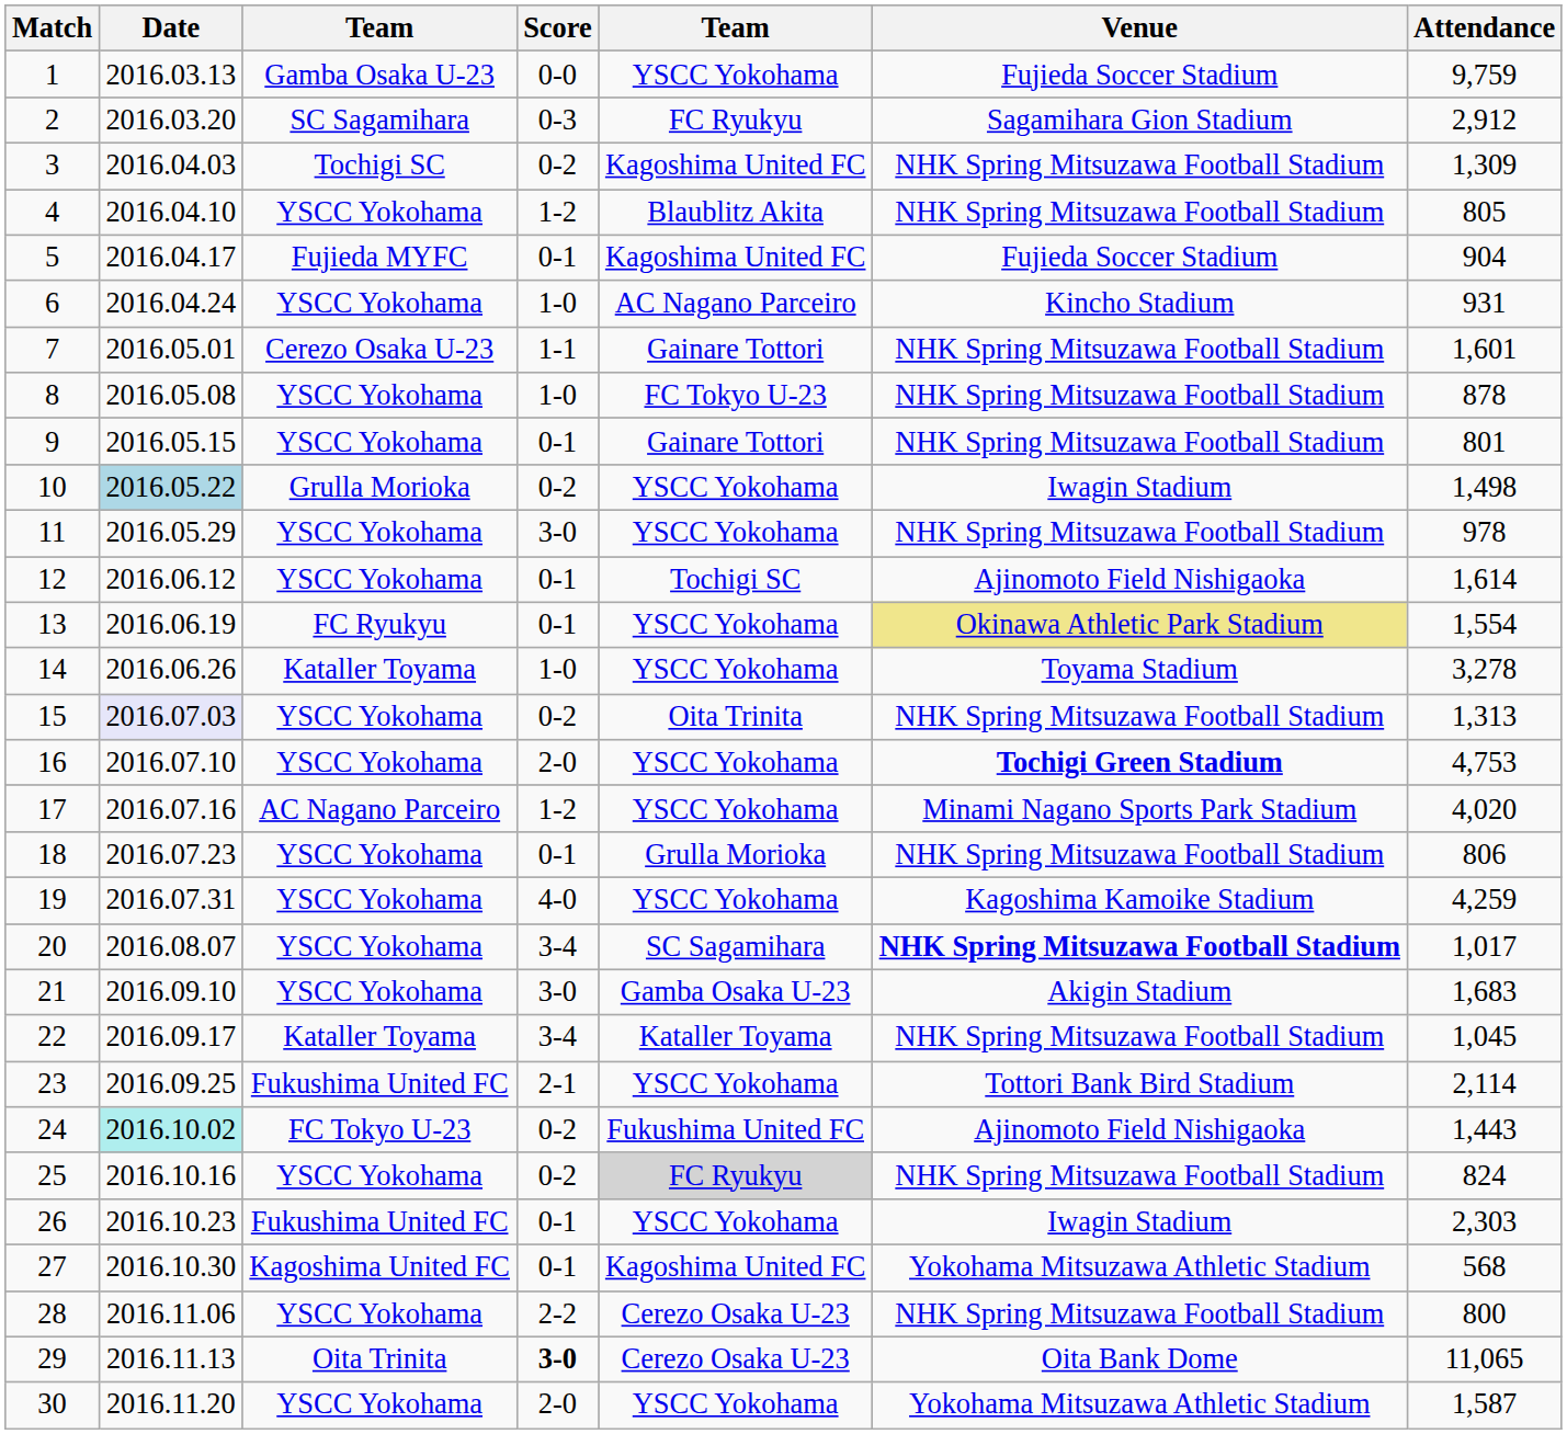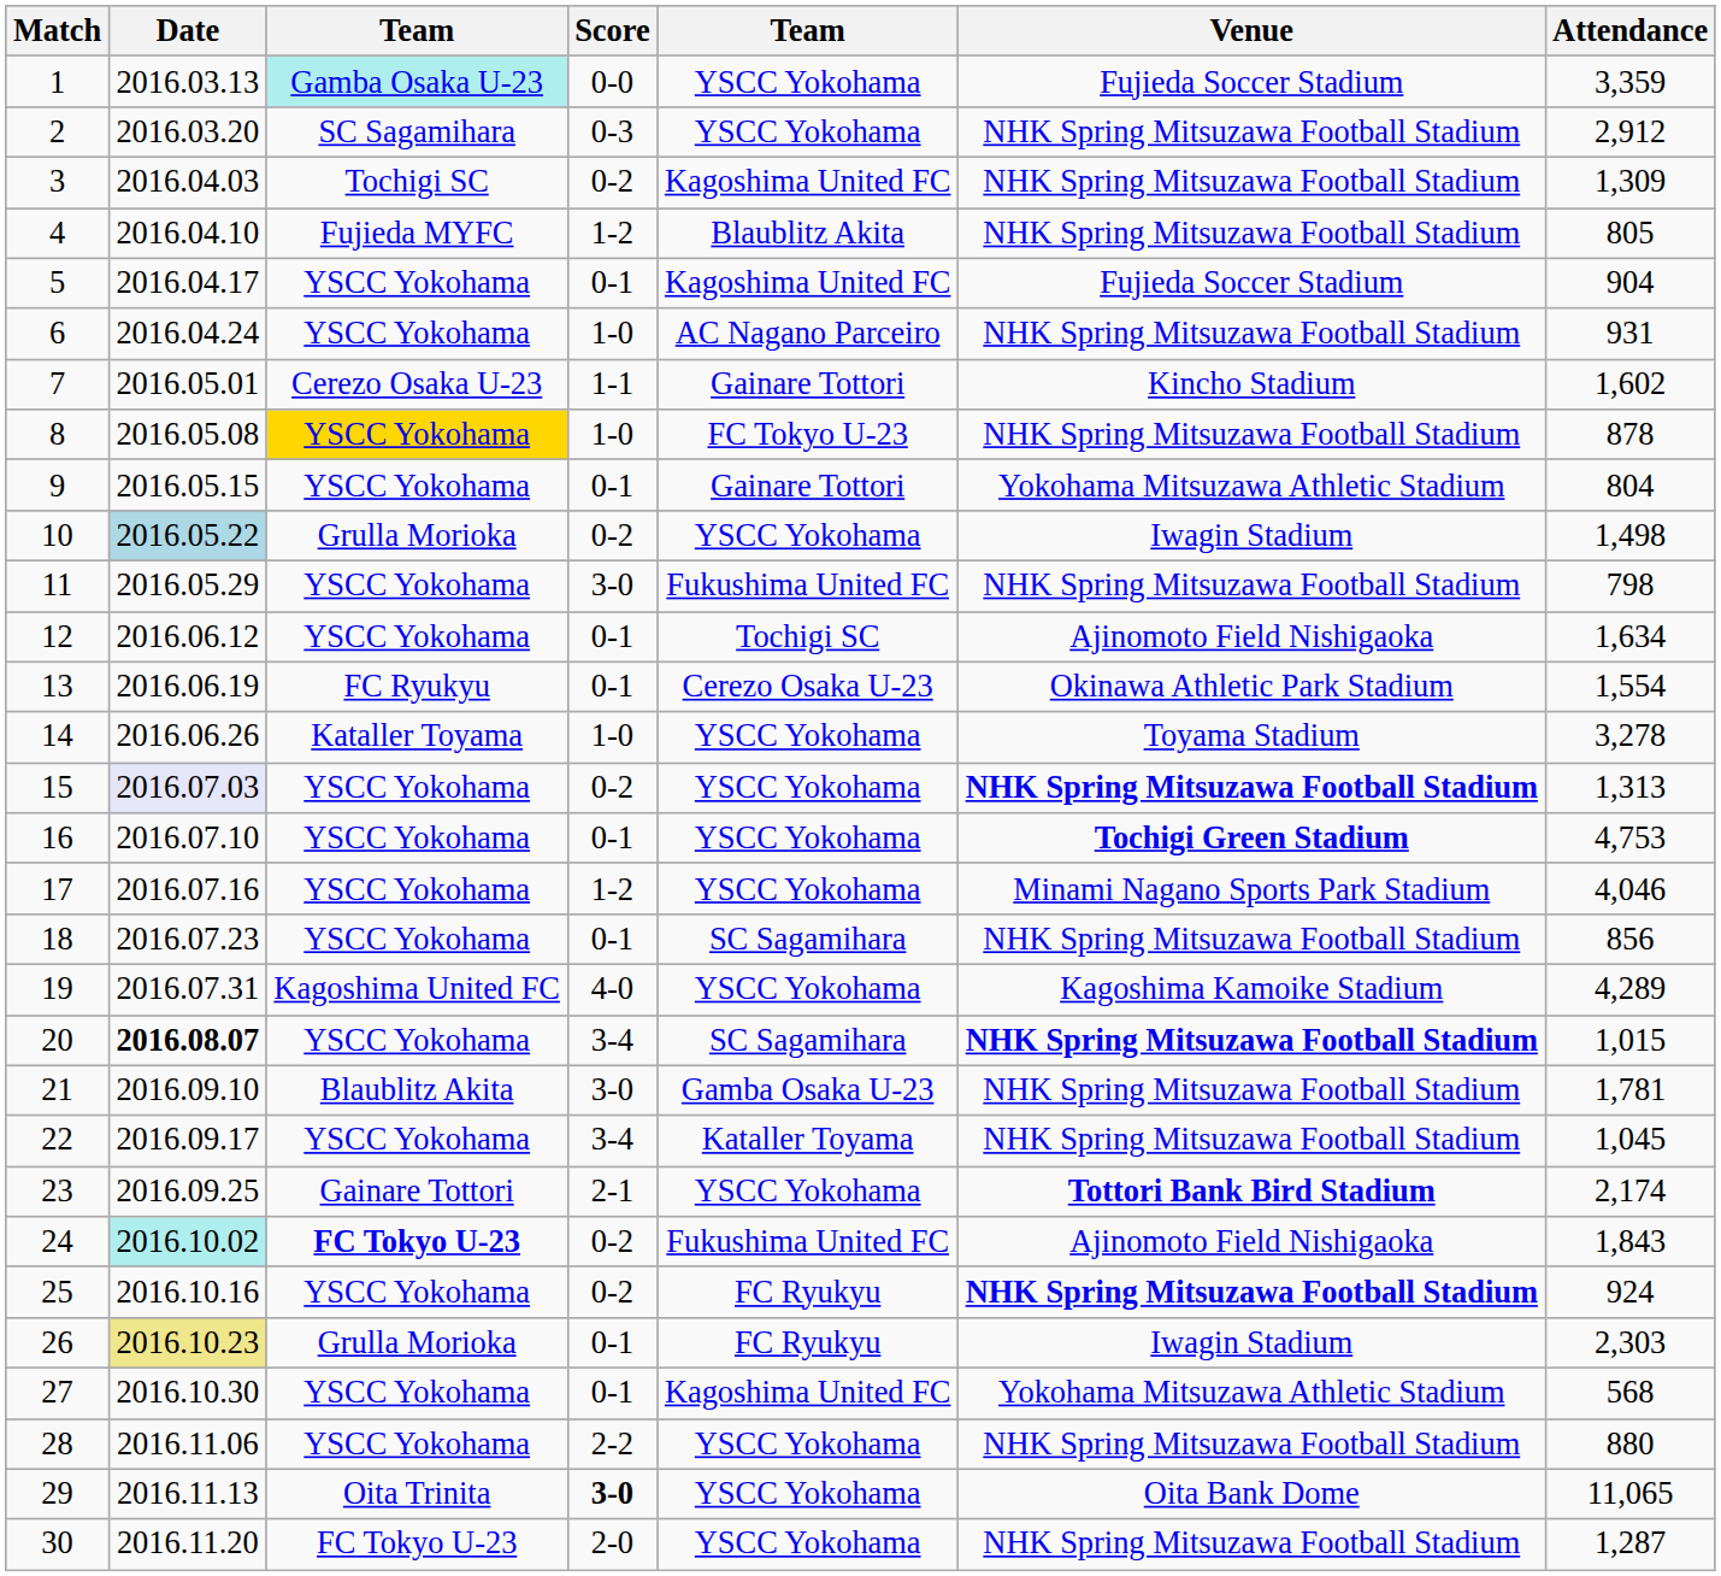 <table class="wikitable" style="text-align:center;">
 <tr>
 <th>Match</th>
 <th>Date</th>
 <th>Team</th>
 <th>Score</th>
 <th>Team</th>
 <th>Venue</th>
 <th>Attendance</th>
 </tr>
 <tr>
 <td>1</td>
 <td>2016.03.13</td>
-<td><a href='#'>Gamba Osaka U-23</a></td>
+<td style="background: paleturquoise;"><a href='#'>Gamba Osaka U-23</a></td>
 <td>0-0</td>
 <td><a href='#'>YSCC Yokohama</a></td>
 <td><a href='#'>Fujieda Soccer Stadium</a></td>
-<td>9,759</td>
+<td>3,359</td>
 </tr>
 <tr>
 <td>2</td>
 <td>2016.03.20</td>
 <td><a href='#'>SC Sagamihara</a></td>
 <td>0-3</td>
-<td><a href='#'>FC Ryukyu</a></td>
-<td><a href='#'>Sagamihara Gion Stadium</a></td>
+<td><a href='#'>YSCC Yokohama</a></td>
+<td><a href='#'>NHK Spring Mitsuzawa Football Stadium</a></td>
 <td>2,912</td>
 </tr>
 <tr>
 <td>3</td>
 <td>2016.04.03</td>
 <td><a href='#'>Tochigi SC</a></td>
 <td>0-2</td>
 <td><a href='#'>Kagoshima United FC</a></td>
 <td><a href='#'>NHK Spring Mitsuzawa Football Stadium</a></td>
 <td>1,309</td>
 </tr>
 <tr>
 <td>4</td>
 <td>2016.04.10</td>
-<td><a href='#'>YSCC Yokohama</a></td>
+<td><a href='#'>Fujieda MYFC</a></td>
 <td>1-2</td>
 <td><a href='#'>Blaublitz Akita</a></td>
 <td><a href='#'>NHK Spring Mitsuzawa Football Stadium</a></td>
 <td>805</td>
 </tr>
 <tr>
 <td>5</td>
 <td>2016.04.17</td>
-<td><a href='#'>Fujieda MYFC</a></td>
+<td><a href='#'>YSCC Yokohama</a></td>
 <td>0-1</td>
 <td><a href='#'>Kagoshima United FC</a></td>
 <td><a href='#'>Fujieda Soccer Stadium</a></td>
 <td>904</td>
 </tr>
 <tr>
 <td>6</td>
 <td>2016.04.24</td>
 <td><a href='#'>YSCC Yokohama</a></td>
 <td>1-0</td>
 <td><a href='#'>AC Nagano Parceiro</a></td>
-<td><a href='#'>Kincho Stadium</a></td>
+<td><a href='#'>NHK Spring Mitsuzawa Football Stadium</a></td>
 <td>931</td>
 </tr>
 <tr>
 <td>7</td>
 <td>2016.05.01</td>
 <td><a href='#'>Cerezo Osaka U-23</a></td>
 <td>1-1</td>
 <td><a href='#'>Gainare Tottori</a></td>
-<td><a href='#'>NHK Spring Mitsuzawa Football Stadium</a></td>
-<td>1,601</td>
+<td><a href='#'>Kincho Stadium</a></td>
+<td>1,602</td>
 </tr>
 <tr>
 <td>8</td>
 <td>2016.05.08</td>
-<td><a href='#'>YSCC Yokohama</a></td>
+<td style="background: gold;"><a href='#'>YSCC Yokohama</a></td>
 <td>1-0</td>
 <td><a href='#'>FC Tokyo U-23</a></td>
 <td><a href='#'>NHK Spring Mitsuzawa Football Stadium</a></td>
 <td>878</td>
 </tr>
 <tr>
 <td>9</td>
 <td>2016.05.15</td>
 <td><a href='#'>YSCC Yokohama</a></td>
 <td>0-1</td>
 <td><a href='#'>Gainare Tottori</a></td>
-<td><a href='#'>NHK Spring Mitsuzawa Football Stadium</a></td>
-<td>801</td>
+<td><a href='#'>Yokohama Mitsuzawa Athletic Stadium</a></td>
+<td>804</td>
 </tr>
 <tr>
 <td>10</td>
 <td style="background: lightblue;">2016.05.22</td>
 <td><a href='#'>Grulla Morioka</a></td>
 <td>0-2</td>
 <td><a href='#'>YSCC Yokohama</a></td>
 <td><a href='#'>Iwagin Stadium</a></td>
 <td>1,498</td>
 </tr>
 <tr>
 <td>11</td>
 <td>2016.05.29</td>
 <td><a href='#'>YSCC Yokohama</a></td>
 <td>3-0</td>
-<td><a href='#'>YSCC Yokohama</a></td>
+<td><a href='#'>Fukushima United FC</a></td>
 <td><a href='#'>NHK Spring Mitsuzawa Football Stadium</a></td>
-<td>978</td>
+<td>798</td>
 </tr>
 <tr>
 <td>12</td>
 <td>2016.06.12</td>
 <td><a href='#'>YSCC Yokohama</a></td>
 <td>0-1</td>
 <td><a href='#'>Tochigi SC</a></td>
 <td><a href='#'>Ajinomoto Field Nishigaoka</a></td>
-<td>1,614</td>
+<td>1,634</td>
 </tr>
 <tr>
 <td>13</td>
 <td>2016.06.19</td>
 <td><a href='#'>FC Ryukyu</a></td>
 <td>0-1</td>
-<td><a href='#'>YSCC Yokohama</a></td>
-<td style="background: khaki;"><a href='#'>Okinawa Athletic Park Stadium</a></td>
+<td><a href='#'>Cerezo Osaka U-23</a></td>
+<td><a href='#'>Okinawa Athletic Park Stadium</a></td>
 <td>1,554</td>
 </tr>
 <tr>
 <td>14</td>
 <td>2016.06.26</td>
 <td><a href='#'>Kataller Toyama</a></td>
 <td>1-0</td>
 <td><a href='#'>YSCC Yokohama</a></td>
 <td><a href='#'>Toyama Stadium</a></td>
 <td>3,278</td>
 </tr>
 <tr>
 <td>15</td>
 <td style="background: lavender;">2016.07.03</td>
 <td><a href='#'>YSCC Yokohama</a></td>
 <td>0-2</td>
-<td><a href='#'>Oita Trinita</a></td>
-<td><a href='#'>NHK Spring Mitsuzawa Football Stadium</a></td>
+<td><a href='#'>YSCC Yokohama</a></td>
+<td><strong><a href='#'>NHK Spring Mitsuzawa Football Stadium</a></strong></td>
 <td>1,313</td>
 </tr>
 <tr>
 <td>16</td>
 <td>2016.07.10</td>
 <td><a href='#'>YSCC Yokohama</a></td>
-<td>2-0</td>
+<td>0-1</td>
 <td><a href='#'>YSCC Yokohama</a></td>
 <td><strong><a href='#'>Tochigi Green Stadium</a></strong></td>
 <td>4,753</td>
 </tr>
 <tr>
 <td>17</td>
 <td>2016.07.16</td>
-<td><a href='#'>AC Nagano Parceiro</a></td>
+<td><a href='#'>YSCC Yokohama</a></td>
 <td>1-2</td>
 <td><a href='#'>YSCC Yokohama</a></td>
 <td><a href='#'>Minami Nagano Sports Park Stadium</a></td>
-<td>4,020</td>
+<td>4,046</td>
 </tr>
 <tr>
 <td>18</td>
 <td>2016.07.23</td>
 <td><a href='#'>YSCC Yokohama</a></td>
 <td>0-1</td>
-<td><a href='#'>Grulla Morioka</a></td>
+<td><a href='#'>SC Sagamihara</a></td>
 <td><a href='#'>NHK Spring Mitsuzawa Football Stadium</a></td>
-<td>806</td>
+<td>856</td>
 </tr>
 <tr>
 <td>19</td>
 <td>2016.07.31</td>
-<td><a href='#'>YSCC Yokohama</a></td>
+<td><a href='#'>Kagoshima United FC</a></td>
 <td>4-0</td>
 <td><a href='#'>YSCC Yokohama</a></td>
 <td><a href='#'>Kagoshima Kamoike Stadium</a></td>
-<td>4,259</td>
+<td>4,289</td>
 </tr>
 <tr>
 <td>20</td>
-<td>2016.08.07</td>
+<td><strong>2016.08.07</strong></td>
 <td><a href='#'>YSCC Yokohama</a></td>
 <td>3-4</td>
 <td><a href='#'>SC Sagamihara</a></td>
 <td><strong><a href='#'>NHK Spring Mitsuzawa Football Stadium</a></strong></td>
-<td>1,017</td>
+<td>1,015</td>
 </tr>
 <tr>
 <td>21</td>
 <td>2016.09.10</td>
-<td><a href='#'>YSCC Yokohama</a></td>
+<td><a href='#'>Blaublitz Akita</a></td>
 <td>3-0</td>
 <td><a href='#'>Gamba Osaka U-23</a></td>
-<td><a href='#'>Akigin Stadium</a></td>
-<td>1,683</td>
+<td><a href='#'>NHK Spring Mitsuzawa Football Stadium</a></td>
+<td>1,781</td>
 </tr>
 <tr>
 <td>22</td>
 <td>2016.09.17</td>
-<td><a href='#'>Kataller Toyama</a></td>
+<td><a href='#'>YSCC Yokohama</a></td>
 <td>3-4</td>
 <td><a href='#'>Kataller Toyama</a></td>
 <td><a href='#'>NHK Spring Mitsuzawa Football Stadium</a></td>
 <td>1,045</td>
 </tr>
 <tr>
 <td>23</td>
 <td>2016.09.25</td>
-<td><a href='#'>Fukushima United FC</a></td>
+<td><a href='#'>Gainare Tottori</a></td>
 <td>2-1</td>
 <td><a href='#'>YSCC Yokohama</a></td>
-<td><a href='#'>Tottori Bank Bird Stadium</a></td>
-<td>2,114</td>
+<td><strong><a href='#'>Tottori Bank Bird Stadium</a></strong></td>
+<td>2,174</td>
 </tr>
 <tr>
 <td>24</td>
 <td style="background: paleturquoise;">2016.10.02</td>
-<td><a href='#'>FC Tokyo U-23</a></td>
+<td><strong><a href='#'>FC Tokyo U-23</a></strong></td>
 <td>0-2</td>
 <td><a href='#'>Fukushima United FC</a></td>
 <td><a href='#'>Ajinomoto Field Nishigaoka</a></td>
-<td>1,443</td>
+<td>1,843</td>
 </tr>
 <tr>
 <td>25</td>
 <td>2016.10.16</td>
 <td><a href='#'>YSCC Yokohama</a></td>
 <td>0-2</td>
-<td style="background: lightgrey;"><a href='#'>FC Ryukyu</a></td>
-<td><a href='#'>NHK Spring Mitsuzawa Football Stadium</a></td>
-<td>824</td>
+<td><a href='#'>FC Ryukyu</a></td>
+<td><strong><a href='#'>NHK Spring Mitsuzawa Football Stadium</a></strong></td>
+<td>924</td>
 </tr>
 <tr>
 <td>26</td>
-<td>2016.10.23</td>
-<td><a href='#'>Fukushima United FC</a></td>
+<td style="background: khaki;">2016.10.23</td>
+<td><a href='#'>Grulla Morioka</a></td>
 <td>0-1</td>
-<td><a href='#'>YSCC Yokohama</a></td>
+<td><a href='#'>FC Ryukyu</a></td>
 <td><a href='#'>Iwagin Stadium</a></td>
 <td>2,303</td>
 </tr>
 <tr>
 <td>27</td>
 <td>2016.10.30</td>
-<td><a href='#'>Kagoshima United FC</a></td>
+<td><a href='#'>YSCC Yokohama</a></td>
 <td>0-1</td>
 <td><a href='#'>Kagoshima United FC</a></td>
 <td><a href='#'>Yokohama Mitsuzawa Athletic Stadium</a></td>
 <td>568</td>
 </tr>
 <tr>
 <td>28</td>
 <td>2016.11.06</td>
 <td><a href='#'>YSCC Yokohama</a></td>
 <td>2-2</td>
-<td><a href='#'>Cerezo Osaka U-23</a></td>
+<td><a href='#'>YSCC Yokohama</a></td>
 <td><a href='#'>NHK Spring Mitsuzawa Football Stadium</a></td>
-<td>800</td>
+<td>880</td>
 </tr>
 <tr>
 <td>29</td>
 <td>2016.11.13</td>
 <td><a href='#'>Oita Trinita</a></td>
 <td><strong>3-0</strong></td>
-<td><a href='#'>Cerezo Osaka U-23</a></td>
+<td><a href='#'>YSCC Yokohama</a></td>
 <td><a href='#'>Oita Bank Dome</a></td>
 <td>11,065</td>
 </tr>
 <tr>
 <td>30</td>
 <td>2016.11.20</td>
-<td><a href='#'>YSCC Yokohama</a></td>
+<td><a href='#'>FC Tokyo U-23</a></td>
 <td>2-0</td>
 <td><a href='#'>YSCC Yokohama</a></td>
-<td><a href='#'>Yokohama Mitsuzawa Athletic Stadium</a></td>
-<td>1,587</td>
+<td><a href='#'>NHK Spring Mitsuzawa Football Stadium</a></td>
+<td>1,287</td>
 </tr>
 </table>
